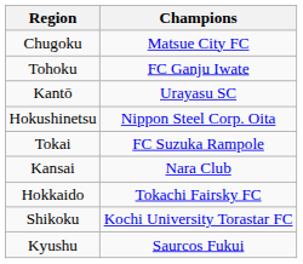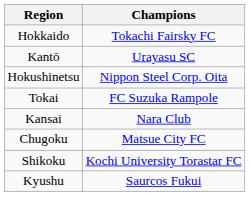 <table class="wikitable" style="text-align:center;">
 <tr>
 <th>Region</th>
 <th>Champions</th>
 </tr>
 <tr>
-<td>Chugoku</td>
-<td><a href='#'>Matsue City FC</a></td>
-</tr>
-<tr>
-<td>Tohoku</td>
-<td><a href='#'>FC Ganju Iwate</a></td>
+<td>Hokkaido</td>
+<td><a href='#'>Tokachi Fairsky FC</a></td>
 </tr>
 <tr>
 <td>Kantō</td>
 <td><a href='#'>Urayasu SC</a></td>
 </tr>
 <tr>
 <td>Hokushinetsu</td>
 <td><a href='#'>Nippon Steel Corp. Oita</a></td>
 </tr>
 <tr>
 <td>Tokai</td>
 <td><a href='#'>FC Suzuka Rampole</a></td>
 </tr>
 <tr>
 <td>Kansai</td>
 <td><a href='#'>Nara Club</a></td>
 </tr>
 <tr>
-<td>Hokkaido</td>
-<td><a href='#'>Tokachi Fairsky FC</a></td>
+<td>Chugoku</td>
+<td><a href='#'>Matsue City FC</a></td>
 </tr>
 <tr>
 <td>Shikoku</td>
 <td><a href='#'>Kochi University Torastar FC</a></td>
 </tr>
 <tr>
 <td>Kyushu</td>
 <td><a href='#'>Saurcos Fukui</a></td>
 </tr>
 </table>
